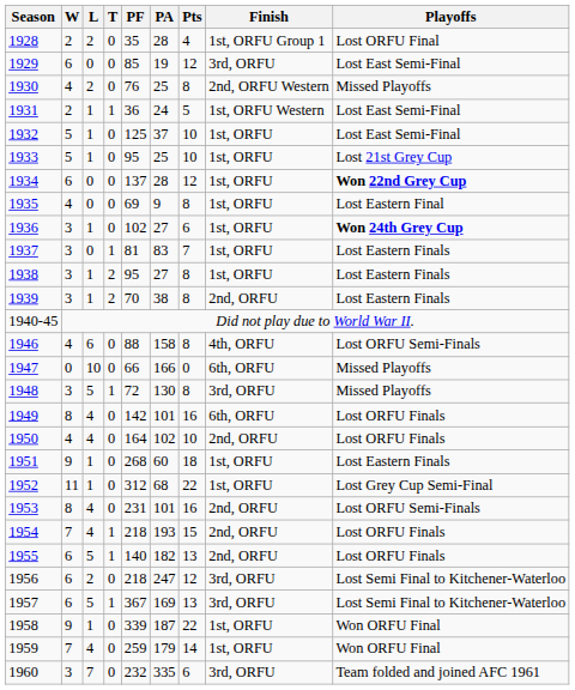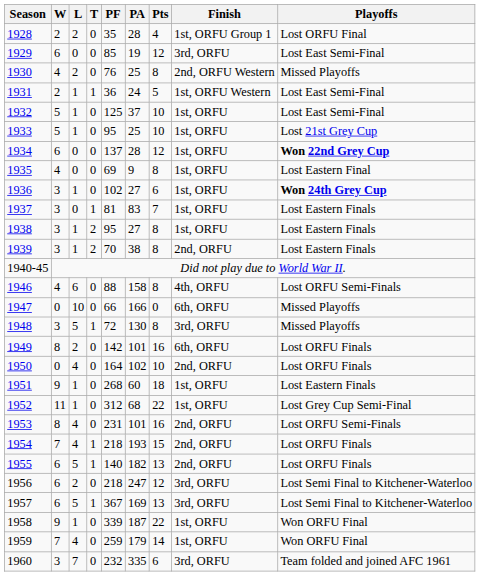 <table class="wikitable">
 <tr>
 <th>Season</th>
 <th>W</th>
 <th>L</th>
 <th>T</th>
 <th>PF</th>
 <th>PA</th>
 <th>Pts</th>
 <th>Finish</th>
 <th>Playoffs</th>
 </tr>
 <tr>
 <td><a href='#'>1928</a></td>
 <td>2</td>
 <td>2</td>
 <td>0</td>
 <td>35</td>
 <td>28</td>
 <td>4</td>
 <td>1st, ORFU Group 1</td>
 <td>Lost ORFU Final</td>
 </tr>
 <tr>
 <td><a href='#'>1929</a></td>
 <td>6</td>
 <td>0</td>
 <td>0</td>
 <td>85</td>
 <td>19</td>
 <td>12</td>
 <td>3rd, ORFU</td>
 <td>Lost East Semi-Final</td>
 </tr>
 <tr>
 <td><a href='#'>1930</a></td>
 <td>4</td>
 <td>2</td>
 <td>0</td>
 <td>76</td>
 <td>25</td>
 <td>8</td>
 <td>2nd, ORFU Western</td>
 <td>Missed Playoffs</td>
 </tr>
 <tr>
 <td><a href='#'>1931</a></td>
 <td>2</td>
 <td>1</td>
 <td>1</td>
 <td>36</td>
 <td>24</td>
 <td>5</td>
 <td>1st, ORFU Western</td>
 <td>Lost East Semi-Final</td>
 </tr>
 <tr>
 <td><a href='#'>1932</a></td>
 <td>5</td>
 <td>1</td>
 <td>0</td>
 <td>125</td>
 <td>37</td>
 <td>10</td>
 <td>1st, ORFU</td>
 <td>Lost East Semi-Final</td>
 </tr>
 <tr>
 <td><a href='#'>1933</a></td>
 <td>5</td>
 <td>1</td>
 <td>0</td>
 <td>95</td>
 <td>25</td>
 <td>10</td>
 <td>1st, ORFU</td>
 <td>Lost <a href='#'>21st Grey Cup</a></td>
 </tr>
 <tr>
 <td><a href='#'>1934</a></td>
 <td>6</td>
 <td>0</td>
 <td>0</td>
 <td>137</td>
 <td>28</td>
 <td>12</td>
 <td>1st, ORFU</td>
 <td><strong>Won <a href='#'>22nd Grey Cup</a></strong></td>
 </tr>
 <tr>
 <td><a href='#'>1935</a></td>
 <td>4</td>
 <td>0</td>
 <td>0</td>
 <td>69</td>
 <td>9</td>
 <td>8</td>
 <td>1st, ORFU</td>
 <td>Lost Eastern Final</td>
 </tr>
 <tr>
 <td><a href='#'>1936</a></td>
 <td>3</td>
 <td>1</td>
 <td>0</td>
 <td>102</td>
 <td>27</td>
 <td>6</td>
 <td>1st, ORFU</td>
 <td><strong>Won <a href='#'>24th Grey Cup</a></strong></td>
 </tr>
 <tr>
 <td><a href='#'>1937</a></td>
 <td>3</td>
 <td>0</td>
 <td>1</td>
 <td>81</td>
 <td>83</td>
 <td>7</td>
 <td>1st, ORFU</td>
 <td>Lost Eastern Finals</td>
 </tr>
 <tr>
 <td><a href='#'>1938</a></td>
 <td>3</td>
 <td>1</td>
 <td>2</td>
 <td>95</td>
 <td>27</td>
 <td>8</td>
 <td>1st, ORFU</td>
 <td>Lost Eastern Finals</td>
 </tr>
 <tr>
 <td><a href='#'>1939</a></td>
 <td>3</td>
 <td>1</td>
 <td>2</td>
 <td>70</td>
 <td>38</td>
 <td>8</td>
 <td>2nd, ORFU</td>
 <td>Lost Eastern Finals</td>
 </tr>
 <tr style="text-align:center;">
 <td>1940-45</td>
 <td colspan="8"><em>Did not play due to <a href='#'>World War II</a>.</em></td>
 </tr>
 <tr>
 <td><a href='#'>1946</a></td>
 <td>4</td>
 <td>6</td>
 <td>0</td>
 <td>88</td>
 <td>158</td>
 <td>8</td>
 <td>4th, ORFU</td>
 <td>Lost ORFU Semi-Finals</td>
 </tr>
 <tr>
 <td><a href='#'>1947</a></td>
 <td>0</td>
 <td>10</td>
 <td>0</td>
 <td>66</td>
 <td>166</td>
 <td>0</td>
 <td>6th, ORFU</td>
 <td>Missed Playoffs</td>
 </tr>
 <tr>
 <td><a href='#'>1948</a></td>
 <td>3</td>
 <td>5</td>
 <td>1</td>
 <td>72</td>
 <td>130</td>
 <td>8</td>
 <td>3rd, ORFU</td>
 <td>Missed Playoffs</td>
 </tr>
 <tr>
 <td><a href='#'>1949</a></td>
 <td>8</td>
-<td>4</td>
+<td>2</td>
 <td>0</td>
 <td>142</td>
 <td>101</td>
 <td>16</td>
 <td>6th, ORFU</td>
 <td>Lost ORFU Finals</td>
 </tr>
 <tr>
 <td><a href='#'>1950</a></td>
-<td>4</td>
+<td>0</td>
 <td>4</td>
 <td>0</td>
 <td>164</td>
 <td>102</td>
 <td>10</td>
 <td>2nd, ORFU</td>
 <td>Lost ORFU Finals</td>
 </tr>
 <tr>
 <td><a href='#'>1951</a></td>
 <td>9</td>
 <td>1</td>
 <td>0</td>
 <td>268</td>
 <td>60</td>
 <td>18</td>
 <td>1st, ORFU</td>
 <td>Lost Eastern Finals</td>
 </tr>
 <tr>
 <td><a href='#'>1952</a></td>
 <td>11</td>
 <td>1</td>
 <td>0</td>
 <td>312</td>
 <td>68</td>
 <td>22</td>
 <td>1st, ORFU</td>
 <td>Lost Grey Cup Semi-Final</td>
 </tr>
 <tr>
 <td><a href='#'>1953</a></td>
 <td>8</td>
 <td>4</td>
 <td>0</td>
 <td>231</td>
 <td>101</td>
 <td>16</td>
 <td>2nd, ORFU</td>
 <td>Lost ORFU Semi-Finals</td>
 </tr>
 <tr>
 <td><a href='#'>1954</a></td>
 <td>7</td>
 <td>4</td>
 <td>1</td>
 <td>218</td>
 <td>193</td>
 <td>15</td>
 <td>2nd, ORFU</td>
 <td>Lost ORFU Finals</td>
 </tr>
 <tr>
 <td><a href='#'>1955</a></td>
 <td>6</td>
 <td>5</td>
 <td>1</td>
 <td>140</td>
 <td>182</td>
 <td>13</td>
 <td>2nd, ORFU</td>
 <td>Lost ORFU Finals</td>
 </tr>
 <tr>
 <td>1956</td>
 <td>6</td>
 <td>2</td>
 <td>0</td>
 <td>218</td>
 <td>247</td>
 <td>12</td>
 <td>3rd, ORFU</td>
 <td>Lost Semi Final to Kitchener-Waterloo</td>
 </tr>
 <tr>
 <td>1957</td>
 <td>6</td>
 <td>5</td>
 <td>1</td>
 <td>367</td>
 <td>169</td>
 <td>13</td>
 <td>3rd, ORFU</td>
 <td>Lost Semi Final to Kitchener-Waterloo</td>
 </tr>
 <tr>
 <td>1958</td>
 <td>9</td>
 <td>1</td>
 <td>0</td>
 <td>339</td>
 <td>187</td>
 <td>22</td>
 <td>1st, ORFU</td>
 <td>Won ORFU Final</td>
 </tr>
 <tr>
 <td>1959</td>
 <td>7</td>
 <td>4</td>
 <td>0</td>
 <td>259</td>
 <td>179</td>
 <td>14</td>
 <td>1st, ORFU</td>
 <td>Won ORFU Final</td>
 </tr>
 <tr>
 <td>1960</td>
 <td>3</td>
 <td>7</td>
 <td>0</td>
 <td>232</td>
 <td>335</td>
 <td>6</td>
 <td>3rd, ORFU</td>
 <td>Team folded and joined AFC 1961</td>
 </tr>
 </table>
